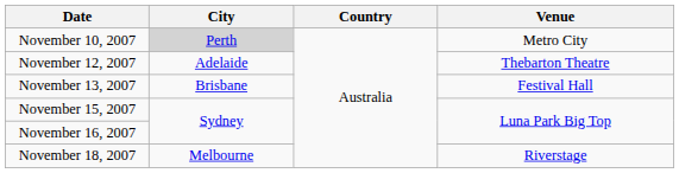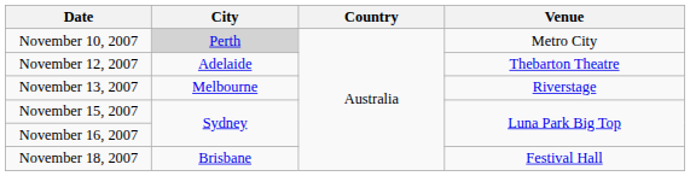 <table class="wikitable" style="text-align:center;">
 <tr>
 <th style="width:150px;">Date</th>
 <th style="width:150px;">City</th>
 <th style="width:150px;">Country</th>
 <th style="width:250px;">Venue</th>
 </tr>
 <tr>
 <td>November 10, 2007</td>
 <td style="background: lightgrey;"><a href='#'>Perth</a></td>
 <td rowspan="6">Australia</td>
 <td>Metro City</td>
 </tr>
 <tr>
 <td>November 12, 2007</td>
 <td><a href='#'>Adelaide</a></td>
 <td><a href='#'>Thebarton Theatre</a></td>
 </tr>
 <tr>
 <td>November 13, 2007</td>
-<td><a href='#'>Brisbane</a></td>
-<td><a href='#'>Festival Hall</a></td>
+<td><a href='#'>Melbourne</a></td>
+<td><a href='#'>Riverstage</a></td>
 </tr>
 <tr>
 <td>November 15, 2007</td>
 <td rowspan="2"><a href='#'>Sydney</a></td>
 <td rowspan="2"><a href='#'>Luna Park Big Top</a></td>
 </tr>
 <tr>
 <td>November 16, 2007</td>
 </tr>
 <tr>
 <td>November 18, 2007</td>
-<td><a href='#'>Melbourne</a></td>
-<td><a href='#'>Riverstage</a></td>
+<td><a href='#'>Brisbane</a></td>
+<td><a href='#'>Festival Hall</a></td>
 </tr>
 </table>
